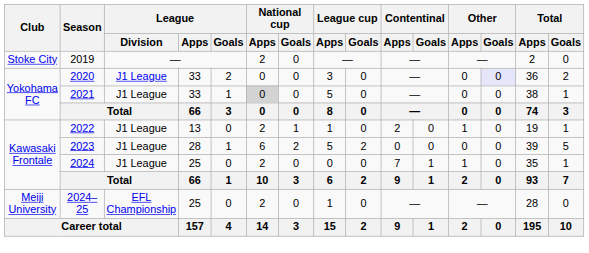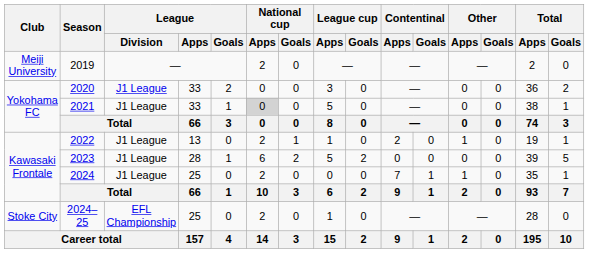 <table class="wikitable" style="text-align: center">
 <tr>
 <th rowspan="2">Club</th>
 <th rowspan="2">Season</th>
 <th colspan="3">League</th>
 <th colspan="2">National cup</th>
 <th colspan="2">League cup</th>
 <th colspan="2">Contentinal</th>
 <th colspan="2">Other</th>
 <th colspan="2">Total</th>
 </tr>
 <tr>
 <th>Division</th>
 <th>Apps</th>
 <th>Goals</th>
 <th>Apps</th>
 <th>Goals</th>
 <th>Apps</th>
 <th>Goals</th>
 <th>Apps</th>
 <th>Goals</th>
 <th>Apps</th>
 <th>Goals</th>
 <th>Apps</th>
 <th>Goals</th>
 </tr>
 <tr>
-<td><a href='#'>Stoke City</a></td>
+<td><a href='#'>Meiji University</a></td>
 <td>2019</td>
 <td colspan="3">—</td>
 <td>2</td>
 <td>0</td>
 <td colspan=2>—</td>
 <td colspan=2>—</td>
 <td colspan=2>—</td>
 <td>2</td>
 <td>0</td>
 </tr>
 <tr>
 <td rowspan=3><a href='#'>Yokohama FC</a></td>
 <td><a href='#'>2020</a></td>
 <td><a href='#'>J1 League</a></td>
 <td>33</td>
 <td>2</td>
 <td>0</td>
 <td>0</td>
 <td>3</td>
 <td>0</td>
 <td colspan=2>—</td>
 <td>0</td>
-<td style="background: lavender;">0</td>
+<td>0</td>
 <td>36</td>
 <td>2</td>
 </tr>
 <tr>
 <td><a href='#'>2021</a></td>
 <td>J1 League</td>
 <td>33</td>
 <td>1</td>
 <td style="background: lightgrey;">0</td>
 <td>0</td>
 <td>5</td>
 <td>0</td>
 <td colspan=2>—</td>
 <td>0</td>
 <td>0</td>
 <td>38</td>
 <td>1</td>
 </tr>
 <tr>
 <th colspan=2>Total</th>
 <th>66</th>
 <th>3</th>
 <th>0</th>
 <th>0</th>
 <th>8</th>
 <th>0</th>
 <th colspan=2>—</th>
 <th>0</th>
 <th>0</th>
 <th>74</th>
 <th>3</th>
 </tr>
 <tr>
 <td rowspan=4><a href='#'>Kawasaki Frontale</a></td>
 <td><a href='#'>2022</a></td>
 <td>J1 League</td>
 <td>13</td>
 <td>0</td>
 <td>2</td>
 <td>1</td>
 <td>1</td>
 <td>0</td>
 <td>2</td>
 <td>0</td>
 <td>1</td>
 <td>0</td>
 <td>19</td>
 <td>1</td>
 </tr>
 <tr>
 <td><a href='#'>2023</a></td>
 <td>J1 League</td>
 <td>28</td>
 <td>1</td>
 <td>6</td>
 <td>2</td>
 <td>5</td>
 <td>2</td>
 <td>0</td>
 <td>0</td>
 <td>0</td>
 <td>0</td>
 <td>39</td>
 <td>5</td>
 </tr>
 <tr>
 <td><a href='#'>2024</a></td>
 <td>J1 League</td>
 <td>25</td>
 <td>0</td>
 <td>2</td>
 <td>0</td>
 <td>0</td>
 <td>0</td>
 <td>7</td>
 <td>1</td>
 <td>1</td>
 <td>0</td>
 <td>35</td>
 <td>1</td>
 </tr>
 <tr>
 <th colspan=2>Total</th>
 <th>66</th>
 <th>1</th>
 <th>10</th>
 <th>3</th>
 <th>6</th>
 <th>2</th>
 <th>9</th>
 <th>1</th>
 <th>2</th>
 <th>0</th>
 <th>93</th>
 <th>7</th>
 </tr>
 <tr>
-<td><a href='#'>Meiji University</a></td>
+<td><a href='#'>Stoke City</a></td>
 <td><a href='#'>2024–25</a></td>
 <td><a href='#'>EFL Championship</a></td>
 <td>25</td>
 <td>0</td>
 <td>2</td>
 <td>0</td>
 <td>1</td>
 <td>0</td>
 <td colspan=2>—</td>
 <td colspan=2>—</td>
 <td>28</td>
 <td>0</td>
 </tr>
 <tr>
 <th colspan=3>Career total</th>
 <th>157</th>
 <th>4</th>
 <th>14</th>
 <th>3</th>
 <th>15</th>
 <th>2</th>
 <th>9</th>
 <th>1</th>
 <th>2</th>
 <th>0</th>
 <th>195</th>
 <th>10</th>
 </tr>
 </table>
